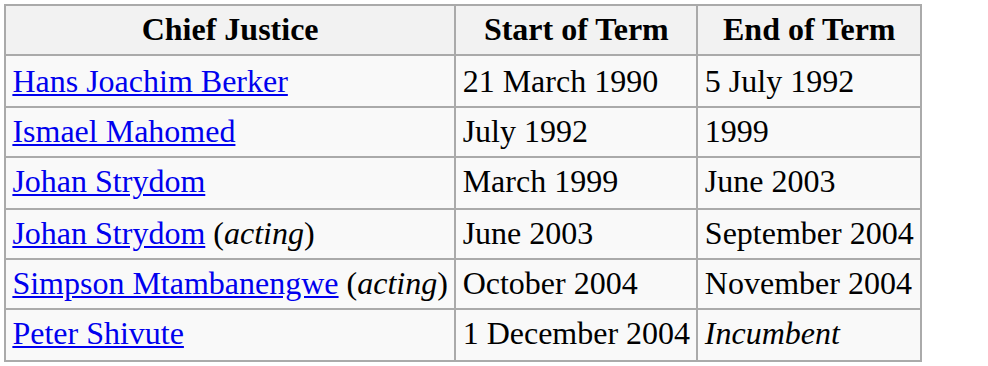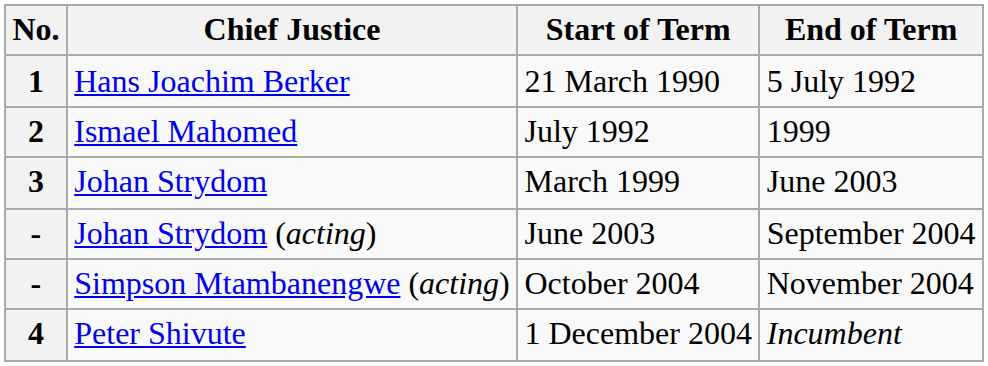 <table class="wikitable">
 <tr>
+<th>No.</th>
 <th>Chief Justice</th>
 <th>Start of Term</th>
 <th>End of Term</th>
 </tr>
 <tr>
+<th>1</th>
 <td><a href='#'>Hans Joachim Berker</a></td>
 <td>21 March 1990</td>
 <td>5 July 1992</td>
 </tr>
 <tr>
+<th>2</th>
 <td><a href='#'>Ismael Mahomed</a></td>
 <td>July 1992</td>
 <td>1999</td>
 </tr>
 <tr>
+<th>3</th>
 <td><a href='#'>Johan Strydom</a></td>
 <td>March 1999</td>
 <td>June 2003</td>
 </tr>
 <tr>
+<th>-</th>
 <td><a href='#'>Johan Strydom</a> (<em>acting</em>)</td>
 <td>June 2003</td>
 <td>September 2004</td>
 </tr>
 <tr>
+<th>-</th>
 <td><a href='#'>Simpson Mtambanengwe</a> (<em>acting</em>)</td>
 <td>October 2004</td>
 <td>November 2004</td>
 </tr>
 <tr>
+<th>4</th>
 <td><a href='#'>Peter Shivute</a></td>
 <td>1 December 2004</td>
 <td><em>Incumbent</em></td>
 </tr>
 </table>
